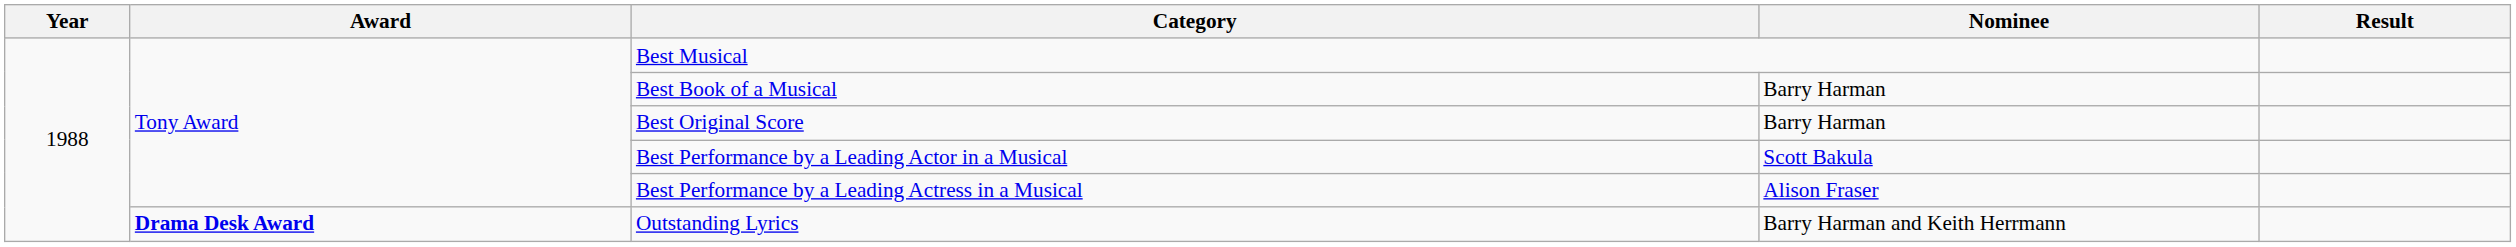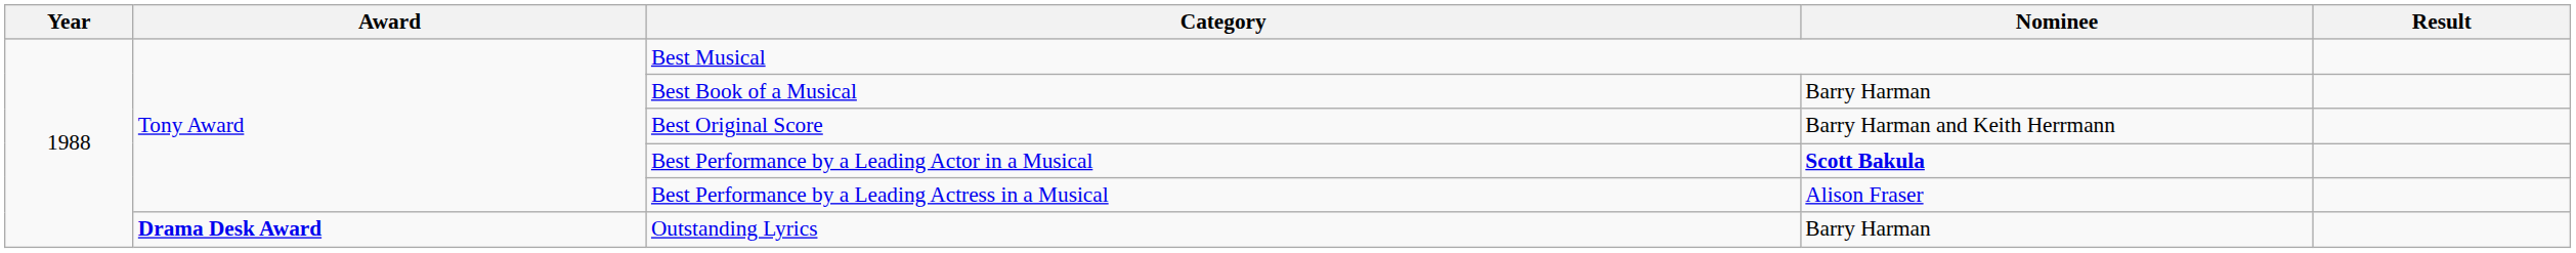 <table class="wikitable" width="95%">
 <tr>
 <th width="5%">Year</th>
 <th width="20%">Award</th>
 <th width="45%">Category</th>
 <th width="20%">Nominee</th>
 <th width="10%">Result</th>
 </tr>
 <tr>
 <td rowspan="6" align="center">1988</td>
 <td rowspan="5"><a href='#'>Tony Award</a></td>
 <td colspan="2"><a href='#'>Best Musical</a></td>
 <td></td>
 </tr>
 <tr>
 <td><a href='#'>Best Book of a Musical</a></td>
 <td>Barry Harman</td>
 <td></td>
 </tr>
 <tr>
 <td><a href='#'>Best Original Score</a></td>
-<td>Barry Harman</td>
+<td>Barry Harman and Keith Herrmann</td>
 <td></td>
 </tr>
 <tr>
 <td><a href='#'>Best Performance by a Leading Actor in a Musical</a></td>
-<td><a href='#'>Scott Bakula</a></td>
+<td><strong><a href='#'>Scott Bakula</a></strong></td>
 <td></td>
 </tr>
 <tr>
 <td><a href='#'>Best Performance by a Leading Actress in a Musical</a></td>
 <td><a href='#'>Alison Fraser</a></td>
 <td></td>
 </tr>
 <tr>
 <td><strong><a href='#'>Drama Desk Award</a></strong></td>
 <td><a href='#'>Outstanding Lyrics</a></td>
-<td>Barry Harman and Keith Herrmann</td>
+<td>Barry Harman</td>
 <td></td>
 </tr>
 </table>
